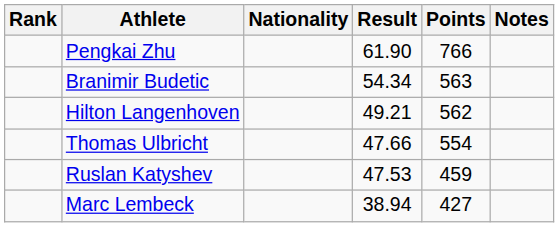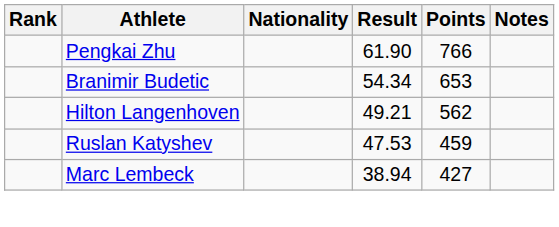 <table class="wikitable sortable" style="text-align:center">
 <tr>
 <th>Rank</th>
 <th>Athlete</th>
 <th>Nationality</th>
 <th>Result</th>
 <th>Points</th>
 <th>Notes</th>
 </tr>
 <tr>
 <td></td>
 <td align=left><a href='#'>Pengkai Zhu</a></td>
 <td align=left></td>
 <td>61.90</td>
 <td>766</td>
 <td></td>
 </tr>
 <tr>
 <td></td>
 <td align=left><a href='#'>Branimir Budetic</a></td>
 <td align=left></td>
 <td>54.34</td>
-<td>563</td>
+<td>653</td>
 <td></td>
 </tr>
 <tr>
 <td></td>
 <td align=left><a href='#'>Hilton Langenhoven</a></td>
 <td align=left></td>
 <td>49.21</td>
 <td>562</td>
-<td></td>
-</tr>
-<tr>
-<td></td>
-<td align=left><a href='#'>Thomas Ulbricht</a></td>
-<td align=left></td>
-<td>47.66</td>
-<td>554</td>
 <td></td>
 </tr>
 <tr>
 <td></td>
 <td align=left><a href='#'>Ruslan Katyshev</a></td>
 <td align=left></td>
 <td>47.53</td>
 <td>459</td>
 <td></td>
 </tr>
 <tr>
 <td></td>
 <td align=left><a href='#'>Marc Lembeck</a></td>
 <td align=left></td>
 <td>38.94</td>
 <td>427</td>
 <td></td>
 </tr>
 </table>
